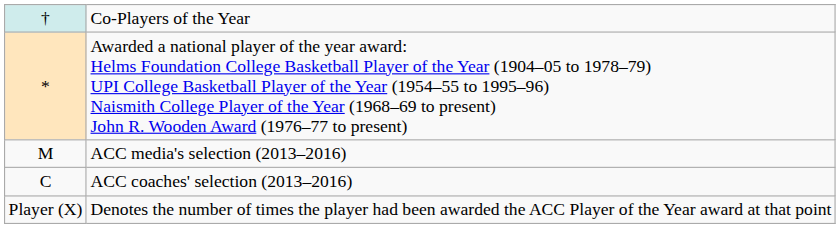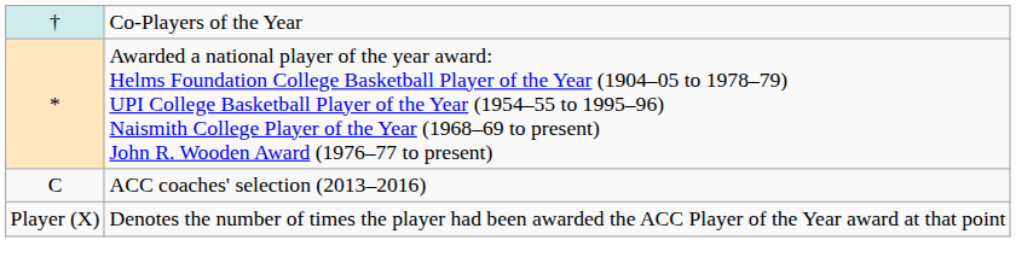 <table class="wikitable">
 <tr>
 <td style="background-color:#CFECEC;" align="center">†</td>
 <td>Co-Players of the Year</td>
 </tr>
 <tr>
 <td style="background-color:#FFE6BD;" align="center">*</td>
 <td>Awarded a national player of the year award:<br><a href='#'>Helms Foundation College Basketball Player of the Year</a> (1904–05 to 1978–79)<br><a href='#'>UPI College Basketball Player of the Year</a> (1954–55 to 1995–96)<br><a href='#'>Naismith College Player of the Year</a> (1968–69 to present)<br><a href='#'>John R. Wooden Award</a> (1976–77 to present)</td>
 </tr>
 <tr>
-<td align="center">M</td>
-<td>ACC media's selection (2013–2016)</td>
-</tr>
-<tr>
 <td align="center">C</td>
 <td>ACC coaches' selection (2013–2016)</td>
 </tr>
 <tr>
 <td>Player (X)</td>
 <td>Denotes the number of times the player had been awarded the ACC Player of the Year award at that point</td>
 </tr>
 </table>
